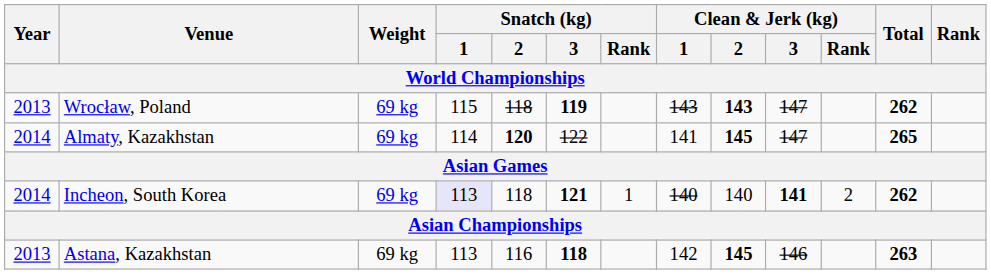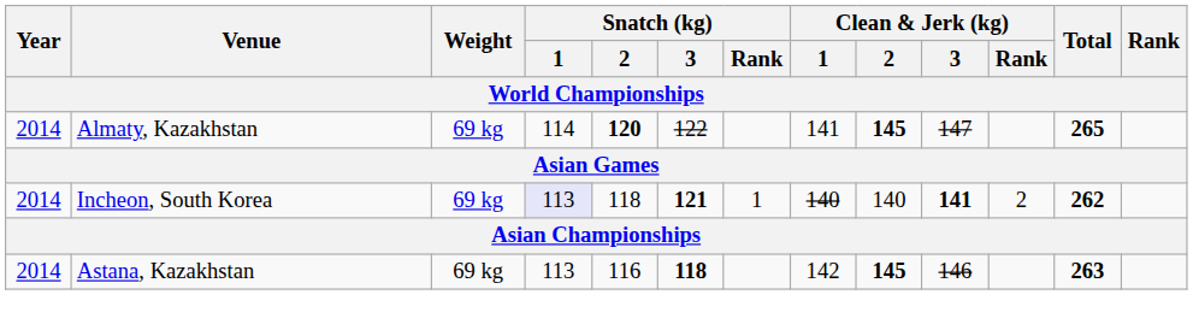 <table class = "wikitable" style="text-align:center;">
 <tr>
 <th rowspan=2 width=40>Year</th>
 <th rowspan=2 width=250>Venue</th>
 <th rowspan=2 width=60>Weight</th>
 <th colspan=4>Snatch (kg)</th>
 <th colspan=4>Clean & Jerk (kg)</th>
 <th rowspan=2 width=40>Total</th>
 <th rowspan=2 width=40>Rank</th>
 </tr>
 <tr>
 <th width=40>1</th>
 <th width=40>2</th>
 <th width=40>3</th>
 <th width=40>Rank</th>
 <th width=40>1</th>
 <th width=40>2</th>
 <th width=40>3</th>
 <th width=40>Rank</th>
 </tr>
 <tr>
 <th colspan=13><a href='#'>World Championships</a></th>
-</tr>
-<tr>
-<td><a href='#'>2013</a></td>
-<td align=left> <a href='#'>Wrocław</a>, Poland</td>
-<td><a href='#'>69 kg</a></td>
-<td>115</td>
-<td><s>118</s></td>
-<td><strong>119</strong></td>
-<td><strong></strong></td>
-<td><s>143</s></td>
-<td><strong>143</strong></td>
-<td><s>147</s></td>
-<td><strong></strong></td>
-<td><strong>262</strong></td>
-<td><strong></strong></td>
 </tr>
 <tr>
 <td><a href='#'>2014</a></td>
 <td align=left> <a href='#'>Almaty</a>, Kazakhstan</td>
 <td><a href='#'>69 kg</a></td>
 <td>114</td>
 <td><strong>120</strong></td>
 <td><s>122</s></td>
 <td><strong></strong></td>
 <td>141</td>
 <td><strong>145</strong></td>
 <td><s>147</s></td>
 <td><strong></strong></td>
 <td><strong>265</strong></td>
 <td><strong></strong></td>
 </tr>
 <tr>
 <th colspan=13><a href='#'>Asian Games</a></th>
 </tr>
 <tr>
 <td><a href='#'>2014</a></td>
 <td align=left> <a href='#'>Incheon</a>, South Korea</td>
 <td><a href='#'>69 kg</a></td>
 <td style="background: lavender;">113</td>
 <td>118</td>
 <td><strong>121</strong></td>
 <td>1</td>
 <td><s>140</s></td>
 <td>140</td>
 <td><strong>141</strong></td>
 <td>2</td>
 <td><strong>262</strong></td>
 <td><strong></strong></td>
 </tr>
 <tr>
 <th colspan=13><a href='#'>Asian Championships</a></th>
 </tr>
 <tr>
-<td><a href='#'>2013</a></td>
+<td><a href='#'>2014</a></td>
 <td align=left> <a href='#'>Astana</a>, Kazakhstan</td>
 <td>69 kg</td>
 <td>113</td>
 <td>116</td>
 <td><strong>118</strong></td>
 <td><strong></strong></td>
 <td>142</td>
 <td><strong>145</strong></td>
 <td><s>146</s></td>
 <td><strong></strong></td>
 <td><strong>263</strong></td>
 <td><strong></strong></td>
 </tr>
 </table>
